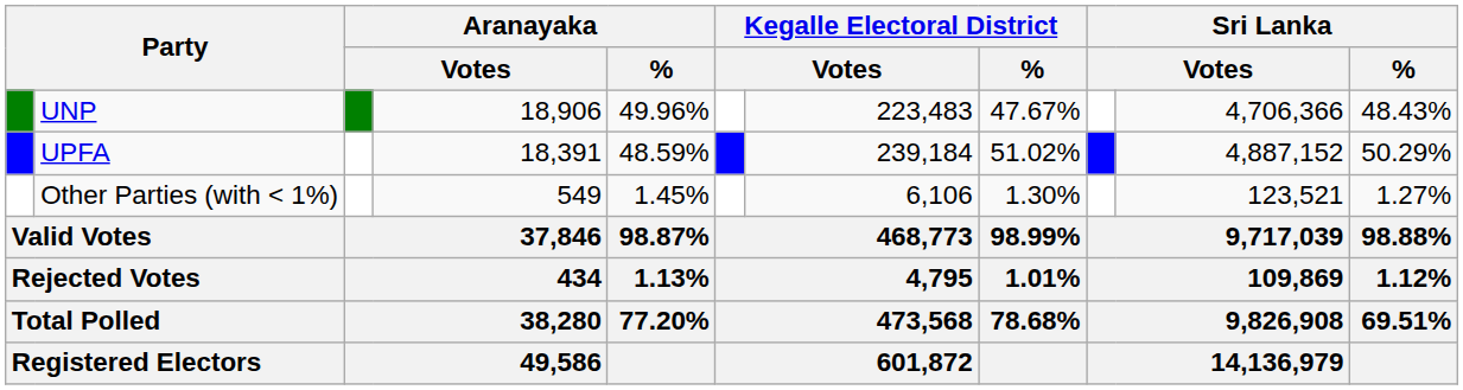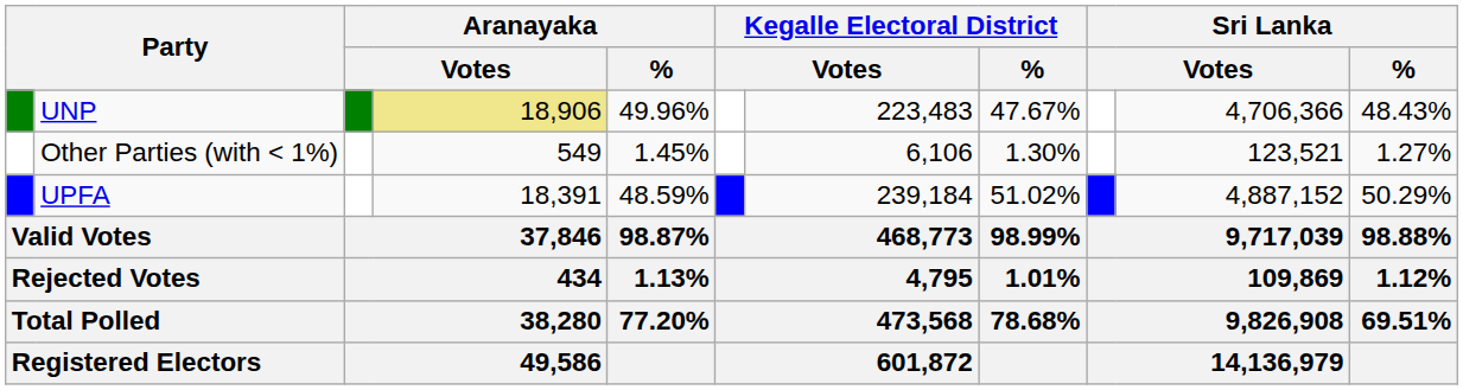 <table class="wikitable">
 <tr>
 <th colspan="2" width="144px"rowspan="2">Party</th>
 <th colspan="3" width="216px">Aranayaka</th>
 <th colspan="3" width="216px"><a href='#'>Kegalle Electoral District</a></th>
 <th colspan="3" width="216px">Sri Lanka</th>
 </tr>
 <tr>
 <th colspan="2" width="144px">Votes</th>
 <th>%</th>
 <th colspan="2" width="144px">Votes</th>
 <th>%</th>
 <th colspan="2" width="144px">Votes</th>
 <th>%</th>
 </tr>
 <tr>
 <td style="background-color:green;" width="10px"></td>
 <td style="text-align:left;"><a href='#'>UNP</a></td>
 <td style="background-color:green;" width="10px"></td>
-<td style="text-align:right;">18,906</td>
+<td style="background: khaki; text-align:right;">18,906</td>
 <td style="text-align:right;">49.96%</td>
 <td style="background-color:white;" width="10px"></td>
 <td style="text-align:right;">223,483</td>
 <td style="text-align:right;">47.67%</td>
 <td style="background-color:white;" width="10px"></td>
 <td style="text-align:right;">4,706,366</td>
 <td style="text-align:right;">48.43%</td>
+</tr>
+<tr>
+<td style="background-color:white;" width="10px"></td>
+<td style="text-align:left;">Other Parties (with < 1%)</td>
+<td style="background-color:white;" width="10px"></td>
+<td style="text-align:right;">549</td>
+<td style="text-align:right;">1.45%</td>
+<td style="background-color:white;" width="10px"></td>
+<td style="text-align:right;">6,106</td>
+<td style="text-align:right;">1.30%</td>
+<td style="background-color:white;" width="10px"></td>
+<td style="text-align:right;">123,521</td>
+<td style="text-align:right;">1.27%</td>
 </tr>
 <tr>
 <td style="background-color:blue;" width="10px"></td>
 <td style="text-align:left;"><a href='#'>UPFA</a></td>
 <td style="background-color:white;" width="10px"></td>
 <td style="text-align:right;">18,391</td>
 <td style="text-align:right;">48.59%</td>
 <td style="background-color:blue;" width="10px"></td>
 <td style="text-align:right;">239,184</td>
 <td style="text-align:right;">51.02%</td>
 <td style="background-color:blue;" width="10px"></td>
 <td style="text-align:right;">4,887,152</td>
 <td style="text-align:right;">50.29%</td>
-</tr>
-<tr>
-<td style="background-color:white;" width="10px"></td>
-<td style="text-align:left;">Other Parties (with < 1%)</td>
-<td style="background-color:white;" width="10px"></td>
-<td style="text-align:right;">549</td>
-<td style="text-align:right;">1.45%</td>
-<td style="background-color:white;" width="10px"></td>
-<td style="text-align:right;">6,106</td>
-<td style="text-align:right;">1.30%</td>
-<td style="background-color:white;" width="10px"></td>
-<td style="text-align:right;">123,521</td>
-<td style="text-align:right;">1.27%</td>
 </tr>
 <tr>
 <th colspan="2" width="144px"style="text-align:left;">Valid Votes</th>
 <th style="text-align:right;"colspan="2" width="144px">37,846</th>
 <th style="text-align:right;">98.87%</th>
 <th style="text-align:right;"colspan="2" width="144px">468,773</th>
 <th style="text-align:right;">98.99%</th>
 <th style="text-align:right;"colspan="2" width="144px">9,717,039</th>
 <th style="text-align:right;">98.88%</th>
 </tr>
 <tr>
 <th colspan="2" width="144px"style="text-align:left;">Rejected Votes</th>
 <th style="text-align:right;"colspan="2" width="144px">434</th>
 <th style="text-align:right;">1.13%</th>
 <th style="text-align:right;"colspan="2" width="144px">4,795</th>
 <th style="text-align:right;">1.01%</th>
 <th style="text-align:right;"colspan="2" width="144px">109,869</th>
 <th style="text-align:right;">1.12%</th>
 </tr>
 <tr>
 <th colspan="2" width="144px"style="text-align:left;">Total Polled</th>
 <th style="text-align:right;"colspan="2" width="144px">38,280</th>
 <th style="text-align:right;">77.20%</th>
 <th style="text-align:right;"colspan="2" width="144px">473,568</th>
 <th style="text-align:right;">78.68%</th>
 <th style="text-align:right;"colspan="2" width="144px">9,826,908</th>
 <th style="text-align:right;">69.51%</th>
 </tr>
 <tr>
 <th colspan="2" width="144px"style="text-align:left;">Registered Electors</th>
 <th style="text-align:right;"colspan="2" width="144px">49,586</th>
 <th></th>
 <th style="text-align:right;"colspan="2" width="144px">601,872</th>
 <th></th>
 <th style="text-align:right;"colspan="2" width="144px">14,136,979</th>
 <th></th>
 </tr>
 </table>
